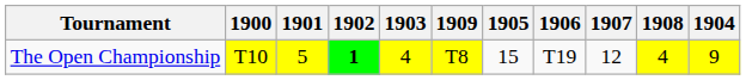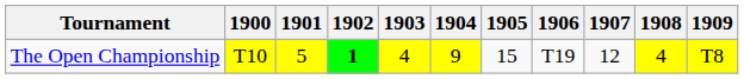 <table class="wikitable" style="font-size:95%;text-align:center;">
 <tr>
 <th>Tournament</th>
 <th>1900</th>
 <th>1901</th>
 <th>1902</th>
 <th>1903</th>
-<th>1909</th>
+<th>1904</th>
 <th>1905</th>
 <th>1906</th>
 <th>1907</th>
 <th>1908</th>
-<th>1904</th>
+<th>1909</th>
 </tr>
 <tr>
 <td align=left><a href='#'>The Open Championship</a></td>
 <td style="background:yellow;">T10</td>
 <td style="background:yellow;">5</td>
 <td style="background:lime;"><strong>1</strong></td>
 <td style="background:yellow;">4</td>
-<td style="background:yellow;">T8</td>
+<td style="background:yellow;">9</td>
 <td>15</td>
 <td>T19</td>
 <td>12</td>
 <td style="background:yellow;">4</td>
-<td style="background:yellow;">9</td>
+<td style="background:yellow;">T8</td>
 </tr>
 </table>
